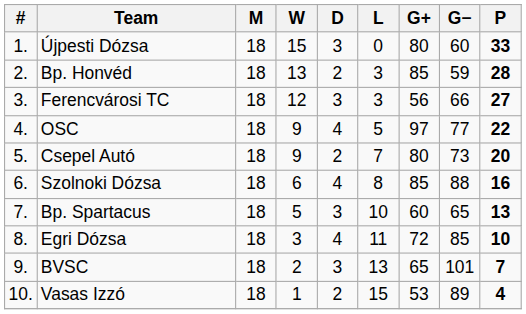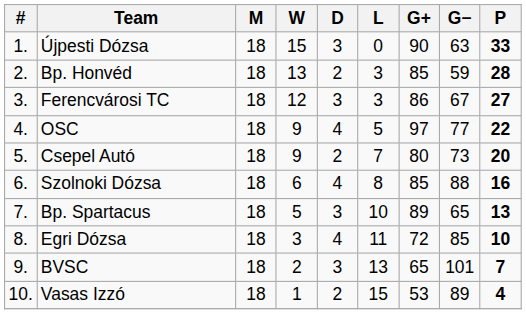 <table class="wikitable" style="text-align: center;">
 <tr>
 <th width="15">#</th>
 <th width="175">Team</th>
 <th width="30">M</th>
 <th width="30">W</th>
 <th width="30">D</th>
 <th width="30">L</th>
 <th width="30">G+</th>
 <th width="30">G−</th>
 <th width="30">P</th>
 </tr>
 <tr>
 <td>1.</td>
 <td align="left">Újpesti Dózsa</td>
 <td>18</td>
 <td>15</td>
 <td>3</td>
 <td>0</td>
-<td>80</td>
-<td>60</td>
+<td>90</td>
+<td>63</td>
 <td><strong>33</strong></td>
 </tr>
 <tr>
 <td>2.</td>
 <td align="left">Bp. Honvéd</td>
 <td>18</td>
 <td>13</td>
 <td>2</td>
 <td>3</td>
 <td>85</td>
 <td>59</td>
 <td><strong>28</strong></td>
 </tr>
 <tr>
 <td>3.</td>
 <td align="left">Ferencvárosi TC</td>
 <td>18</td>
 <td>12</td>
 <td>3</td>
 <td>3</td>
-<td>56</td>
-<td>66</td>
+<td>86</td>
+<td>67</td>
 <td><strong>27</strong></td>
 </tr>
 <tr>
 <td>4.</td>
 <td align="left">OSC</td>
 <td>18</td>
 <td>9</td>
 <td>4</td>
 <td>5</td>
 <td>97</td>
 <td>77</td>
 <td><strong>22</strong></td>
 </tr>
 <tr>
 <td>5.</td>
 <td align="left">Csepel Autó</td>
 <td>18</td>
 <td>9</td>
 <td>2</td>
 <td>7</td>
 <td>80</td>
 <td>73</td>
 <td><strong>20</strong></td>
 </tr>
 <tr>
 <td>6.</td>
 <td align="left">Szolnoki Dózsa</td>
 <td>18</td>
 <td>6</td>
 <td>4</td>
 <td>8</td>
 <td>85</td>
 <td>88</td>
 <td><strong>16</strong></td>
 </tr>
 <tr>
 <td>7.</td>
 <td align="left">Bp. Spartacus</td>
 <td>18</td>
 <td>5</td>
 <td>3</td>
 <td>10</td>
-<td>60</td>
+<td>89</td>
 <td>65</td>
 <td><strong>13</strong></td>
 </tr>
 <tr>
 <td>8.</td>
 <td align="left">Egri Dózsa</td>
 <td>18</td>
 <td>3</td>
 <td>4</td>
 <td>11</td>
 <td>72</td>
 <td>85</td>
 <td><strong>10</strong></td>
 </tr>
 <tr>
 <td>9.</td>
 <td align="left">BVSC</td>
 <td>18</td>
 <td>2</td>
 <td>3</td>
 <td>13</td>
 <td>65</td>
 <td>101</td>
 <td><strong>7</strong></td>
 </tr>
 <tr>
 <td>10.</td>
 <td align="left">Vasas Izzó</td>
 <td>18</td>
 <td>1</td>
 <td>2</td>
 <td>15</td>
 <td>53</td>
 <td>89</td>
 <td><strong>4</strong></td>
 </tr>
 <tr>
 </tr>
 </table>
